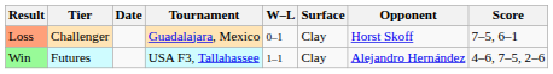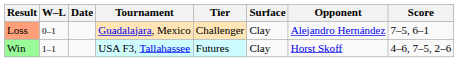 <table class="sortable wikitable">
 <tr>
 <th>Result</th>
-<th>Tier</th>
+<th class="unsortable">W–L</th>
 <th>Date</th>
 <th>Tournament</th>
-<th class="unsortable">W–L</th>
+<th>Tier</th>
 <th>Surface</th>
 <th>Opponent</th>
 <th class="unsortable">Score</th>
 </tr>
 <tr>
 <td bgcolor=FFA07A>Loss</td>
-<td style="background:moccasin;">Challenger</td>
+<td><small>0–1</small></td>
 <td></td>
 <td style="background:moccasin;"><a href='#'>Guadalajara</a>, Mexico</td>
-<td><small>0–1</small></td>
+<td style="background:moccasin;">Challenger</td>
 <td>Clay</td>
-<td> <a href='#'>Horst Skoff</a></td>
+<td> <a href='#'>Alejandro Hernández</a></td>
 <td>7–5, 6–1</td>
 </tr>
 <tr>
 <td bgcolor=98FB98>Win</td>
-<td style="background:#cffcff;">Futures</td>
+<td><small>1–1</small></td>
 <td></td>
 <td style="background:#cffcff;">USA F3, <a href='#'>Tallahassee</a></td>
-<td><small>1–1</small></td>
+<td style="background:#cffcff;">Futures</td>
 <td>Clay</td>
-<td> <a href='#'>Alejandro Hernández</a></td>
+<td> <a href='#'>Horst Skoff</a></td>
 <td>4–6, 7–5, 2–6</td>
 </tr>
 </table>
